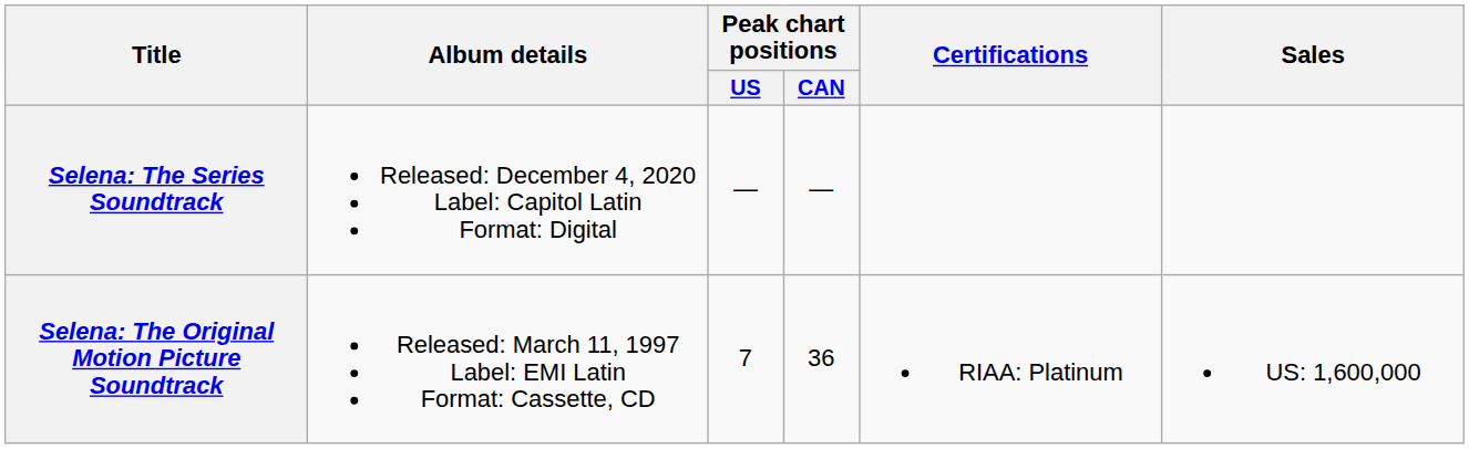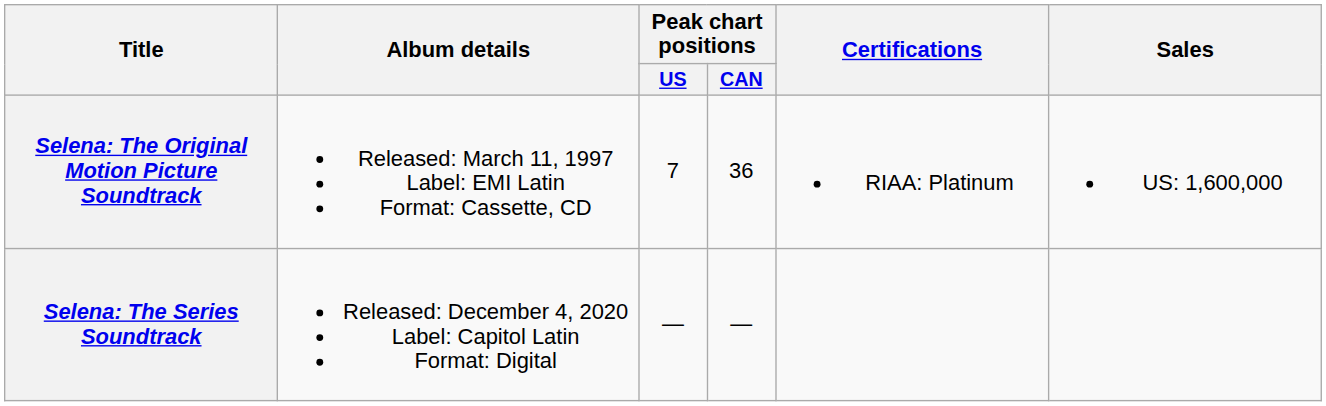 <table class="wikitable plainrowheaders" style="text-align:center;">
 <tr>
 <th scope="col" rowspan="2" style="width:12em;">Title</th>
 <th scope="col" rowspan="2" style="width:16em;">Album details</th>
 <th scope="col" colspan="2">Peak chart positions</th>
 <th scope="col" rowspan="2" style="width:12em;"><a href='#'>Certifications</a></th>
 <th scope="col" rowspan="2" style="width:12em;">Sales</th>
 </tr>
 <tr>
 <th scope="col" style="width:3em;font-size:90%;"><a href='#'>US</a><br></th>
 <th scope="col" style="width:3em;font-size:90%;"><a href='#'>CAN</a><br></th>
 </tr>
 <tr>
+<th scope="row"><em><a href='#'>Selena: The Original Motion Picture Soundtrack</a></em></th>
+<td><br><ul><li>Released: March 11, 1997</li><li>Label: EMI Latin</li><li>Format: Cassette, CD</li></ul></td>
+<td>7</td>
+<td>36</td>
+<td><br><ul><li>RIAA: Platinum</li></ul></td>
+<td><br><ul><li>US: 1,600,000</li></ul></td>
+</tr>
+<tr>
 <th scope="row"><em><a href='#'>Selena: The Series Soundtrack</a></em></th>
 <td><br><ul><li>Released: December 4, 2020</li><li>Label: Capitol Latin</li><li>Format: Digital</li></ul></td>
 <td>—</td>
 <td>—</td>
 <td></td>
 <td></td>
 </tr>
-<tr>
-<th scope="row"><em><a href='#'>Selena: The Original Motion Picture Soundtrack</a></em></th>
-<td><br><ul><li>Released: March 11, 1997</li><li>Label: EMI Latin</li><li>Format: Cassette, CD</li></ul></td>
-<td>7</td>
-<td>36</td>
-<td><br><ul><li>RIAA: Platinum</li></ul></td>
-<td><br><ul><li>US: 1,600,000</li></ul></td>
-</tr>
 </table>
